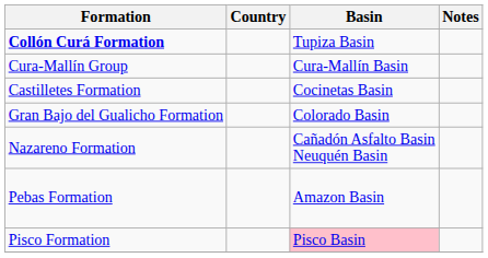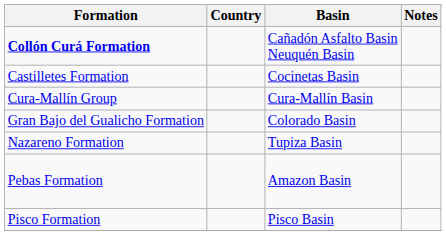 <table class="wikitable sortable">
 <tr>
 <th>Formation<br></th>
 <th>Country</th>
 <th>Basin</th>
 <th class=unsortable>Notes</th>
 </tr>
 <tr>
 <td><strong><a href='#'>Collón Curá Formation</a></strong></td>
 <td></td>
-<td><a href='#'>Tupiza Basin</a></td>
+<td><a href='#'>Cañadón Asfalto Basin</a><br><a href='#'>Neuquén Basin</a></td>
+<td></td>
+</tr>
+<tr>
+<td><a href='#'>Castilletes Formation</a></td>
+<td></td>
+<td><a href='#'>Cocinetas Basin</a></td>
 <td></td>
 </tr>
 <tr>
 <td><a href='#'>Cura-Mallín Group</a></td>
 <td></td>
 <td><a href='#'>Cura-Mallín Basin</a></td>
-<td></td>
-</tr>
-<tr>
-<td><a href='#'>Castilletes Formation</a></td>
-<td></td>
-<td><a href='#'>Cocinetas Basin</a></td>
 <td></td>
 </tr>
 <tr>
 <td><a href='#'>Gran Bajo del Gualicho Formation</a></td>
 <td></td>
 <td><a href='#'>Colorado Basin</a></td>
 <td></td>
 </tr>
 <tr>
 <td><a href='#'>Nazareno Formation</a></td>
 <td></td>
-<td><a href='#'>Cañadón Asfalto Basin</a><br><a href='#'>Neuquén Basin</a></td>
+<td><a href='#'>Tupiza Basin</a></td>
 <td></td>
 </tr>
 <tr>
 <td><a href='#'>Pebas Formation</a></td>
 <td><br><br><br></td>
 <td><a href='#'>Amazon Basin</a></td>
 <td></td>
 </tr>
 <tr>
 <td><a href='#'>Pisco Formation</a></td>
 <td></td>
-<td style="background: pink;"><a href='#'>Pisco Basin</a></td>
+<td><a href='#'>Pisco Basin</a></td>
 <td></td>
 </tr>
 <tr>
 </tr>
 </table>
